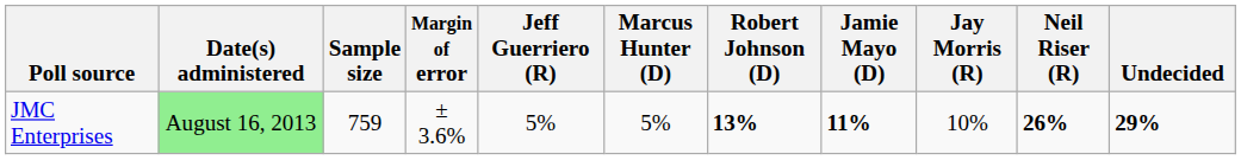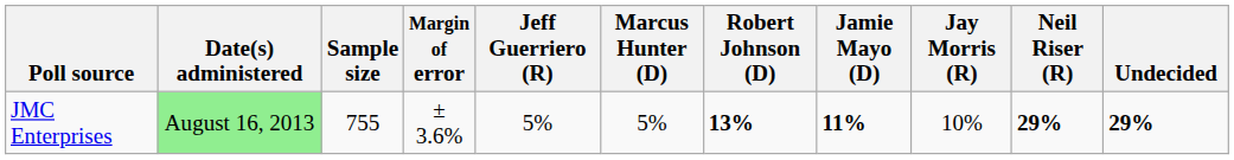 <table class="wikitable">
 <tr valign= bottom>
 <th style="width:130px;">Poll source</th>
 <th style="width:130px;">Date(s)<br>administered</th>
 <th class=small>Sample<br>size</th>
 <th class=small><small>Margin of</small><br>error</th>
 <th style="width:95px;">Jeff<br>Guerriero (R)</th>
 <th style="width:80px;">Marcus<br>Hunter (D)</th>
 <th style="width:90px;">Robert<br>Johnson (D)</th>
 <th style="width:80px;">Jamie<br>Mayo (D)</th>
 <th style="width:80px;">Jay<br>Morris (R)</th>
 <th style="width:80px;">Neil<br>Riser (R)</th>
 <th style="width:90px;">Undecided</th>
 </tr>
 <tr>
 <td><a href='#'>JMC Enterprises</a></td>
 <td align=center style="background: lightgreen;">August 16, 2013</td>
-<td align=center>759</td>
+<td align=center>755</td>
 <td align=center>± 3.6%</td>
 <td align=center>5%</td>
 <td align=center>5%</td>
 <td><strong>13%</strong></td>
 <td><strong>11%</strong></td>
 <td align=center>10%</td>
-<td><strong>26%</strong></td>
+<td><strong>29%</strong></td>
 <td><strong>29%</strong></td>
 </tr>
 </table>
